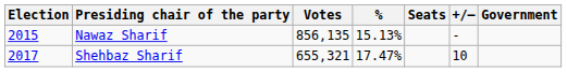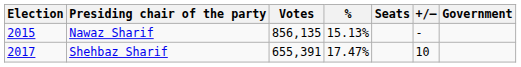 <table class="wikitable">
 <tr>
 <th><strong>Election</strong></th>
 <th>Presiding chair of the party</th>
 <th><strong>Votes</strong></th>
 <th><strong>%</strong></th>
 <th><strong>Seats</strong></th>
 <th>+/–</th>
 <th>Government</th>
 </tr>
 <tr>
 <td><a href='#'>2015</a></td>
 <td><a href='#'>Nawaz Sharif</a></td>
 <td>856,135</td>
 <td>15.13%</td>
 <td></td>
 <td>-</td>
 <td></td>
 </tr>
 <tr>
 <td><a href='#'>2017</a></td>
 <td><a href='#'>Shehbaz Sharif</a></td>
-<td>655,321</td>
+<td>655,391</td>
 <td>17.47%</td>
 <td></td>
 <td> 10</td>
 <td></td>
 </tr>
 </table>
